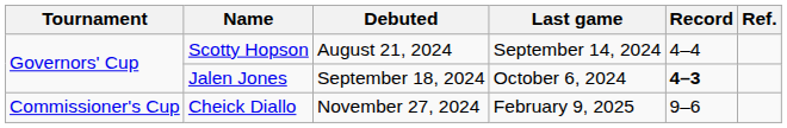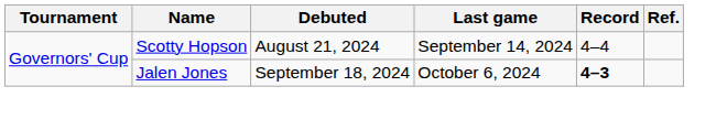 <table class="wikitable">
 <tr>
 <th>Tournament</th>
 <th>Name</th>
 <th>Debuted</th>
 <th>Last game</th>
 <th>Record</th>
 <th>Ref.</th>
 </tr>
 <tr>
 <td rowspan=2><a href='#'>Governors' Cup</a></td>
 <td><a href='#'>Scotty Hopson</a></td>
 <td>August 21, 2024 </td>
 <td>September 14, 2024 </td>
 <td>4–4</td>
 <td></td>
 </tr>
 <tr>
 <td><a href='#'>Jalen Jones</a></td>
 <td>September 18, 2024 </td>
 <td>October 6, 2024 </td>
 <td><strong>4–3</strong></td>
 <td></td>
 </tr>
-<tr>
-<td><a href='#'>Commissioner's Cup</a></td>
-<td><a href='#'>Cheick Diallo</a></td>
-<td>November 27, 2024 </td>
-<td>February 9, 2025 </td>
-<td>9–6</td>
-<td></td>
-</tr>
 </table>
